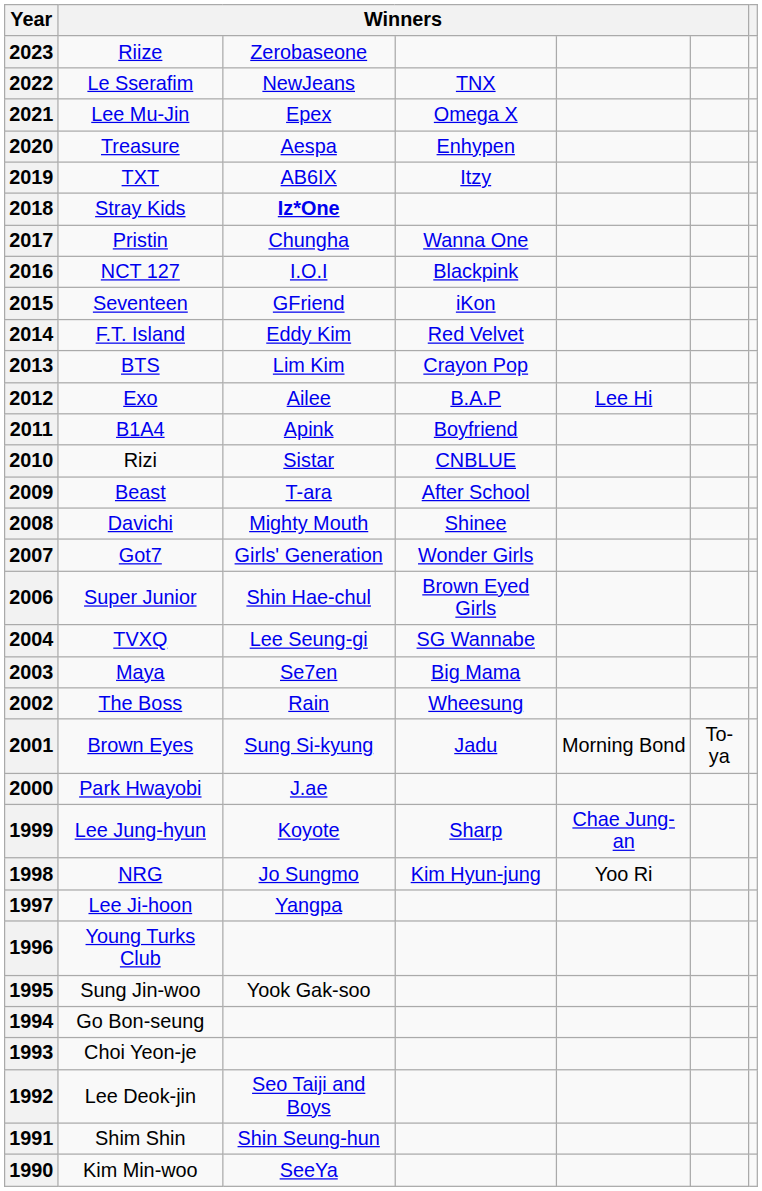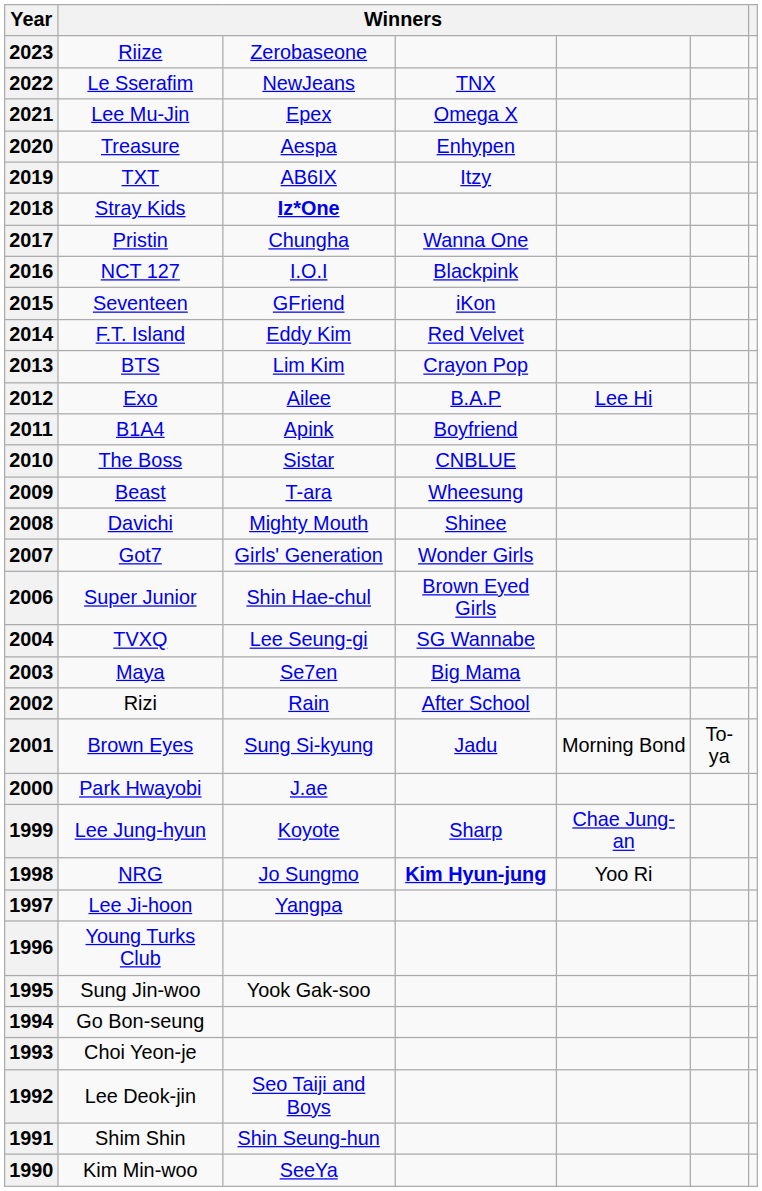 <table class="wikitable sortable plainrowheaders" style="text-align: center;">
 <tr>
 <th scope="col">Year</th>
 <th scope="col" colspan="5">Winners</th>
 <th scope="col" class="unsortable"></th>
 </tr>
 <tr>
 <th scope="row">2023</th>
 <td><a href='#'>Riize</a></td>
 <td><a href='#'>Zerobaseone</a></td>
 <td></td>
 <td></td>
 <td></td>
 <td></td>
 </tr>
 <tr>
 <th scope="row">2022</th>
 <td><a href='#'>Le Sserafim</a></td>
 <td><a href='#'>NewJeans</a></td>
 <td><a href='#'>TNX</a></td>
 <td></td>
 <td></td>
 <td></td>
 </tr>
 <tr>
 <th scope="row">2021</th>
 <td><a href='#'>Lee Mu-Jin</a></td>
 <td><a href='#'>Epex</a></td>
 <td><a href='#'>Omega X</a></td>
 <td></td>
 <td></td>
 <td></td>
 </tr>
 <tr>
 <th scope="row">2020</th>
 <td><a href='#'>Treasure</a></td>
 <td><a href='#'>Aespa</a></td>
 <td><a href='#'>Enhypen</a></td>
 <td></td>
 <td></td>
 <td></td>
 </tr>
 <tr>
 <th scope="row">2019</th>
 <td><a href='#'>TXT</a></td>
 <td><a href='#'>AB6IX</a></td>
 <td><a href='#'>Itzy</a></td>
 <td></td>
 <td></td>
 <td></td>
 </tr>
 <tr>
 <th scope="row">2018</th>
 <td><a href='#'>Stray Kids</a></td>
 <td><strong><a href='#'>Iz*One</a></strong></td>
 <td></td>
 <td></td>
 <td></td>
 <td></td>
 </tr>
 <tr>
 <th scope="row">2017</th>
 <td><a href='#'>Pristin</a></td>
 <td><a href='#'>Chungha</a></td>
 <td><a href='#'>Wanna One</a></td>
 <td></td>
 <td></td>
 <td style="text-align:center"></td>
 </tr>
 <tr>
 <th scope="row">2016</th>
 <td><a href='#'>NCT 127</a></td>
 <td><a href='#'>I.O.I</a></td>
 <td><a href='#'>Blackpink</a></td>
 <td></td>
 <td></td>
 <td style="text-align:center"></td>
 </tr>
 <tr>
 <th scope="row">2015</th>
 <td><a href='#'>Seventeen</a></td>
 <td><a href='#'>GFriend</a></td>
 <td><a href='#'>iKon</a></td>
 <td></td>
 <td></td>
 <td style="text-align:center"></td>
 </tr>
 <tr>
 <th scope="row">2014</th>
 <td><a href='#'>F.T. Island</a></td>
 <td><a href='#'>Eddy Kim</a></td>
 <td><a href='#'>Red Velvet</a></td>
 <td></td>
 <td></td>
 <td style="text-align:center"></td>
 </tr>
 <tr>
 <th scope="row">2013</th>
 <td><a href='#'>BTS</a></td>
 <td><a href='#'>Lim Kim</a></td>
 <td><a href='#'>Crayon Pop</a></td>
 <td></td>
 <td></td>
 <td style="text-align:center"></td>
 </tr>
 <tr>
 <th scope="row">2012</th>
 <td><a href='#'>Exo</a></td>
 <td><a href='#'>Ailee</a></td>
 <td><a href='#'>B.A.P</a></td>
 <td><a href='#'>Lee Hi</a></td>
 <td></td>
 <td style="text-align:center"></td>
 </tr>
 <tr>
 <th scope="row">2011</th>
 <td><a href='#'>B1A4</a></td>
 <td><a href='#'>Apink</a></td>
 <td><a href='#'>Boyfriend</a></td>
 <td></td>
 <td></td>
 <td style="text-align:center"></td>
 </tr>
 <tr>
 <th scope="row">2010</th>
-<td>Rizi</td>
+<td><a href='#'>The Boss</a></td>
 <td><a href='#'>Sistar</a></td>
 <td><a href='#'>CNBLUE</a></td>
 <td></td>
 <td></td>
 <td style="text-align:center"></td>
 </tr>
 <tr>
 <th scope="row">2009</th>
 <td><a href='#'>Beast</a></td>
 <td><a href='#'>T-ara</a></td>
-<td><a href='#'>After School</a></td>
+<td><a href='#'>Wheesung</a></td>
 <td></td>
 <td></td>
 <td style="text-align:center"></td>
 </tr>
 <tr>
 <th scope="row">2008</th>
 <td><a href='#'>Davichi</a></td>
 <td><a href='#'>Mighty Mouth</a></td>
 <td><a href='#'>Shinee</a></td>
 <td></td>
 <td></td>
 <td style="text-align:center"></td>
 </tr>
 <tr>
 <th scope="row">2007</th>
 <td><a href='#'>Got7</a></td>
 <td><a href='#'>Girls' Generation</a></td>
 <td><a href='#'>Wonder Girls</a></td>
 <td></td>
 <td></td>
 <td style="text-align:center"></td>
 </tr>
 <tr>
 <th scope="row">2006</th>
 <td><a href='#'>Super Junior</a></td>
 <td><a href='#'>Shin Hae-chul</a></td>
 <td><a href='#'>Brown Eyed Girls</a></td>
 <td></td>
 <td></td>
 <td></td>
 </tr>
 <tr>
 <th scope="row">2004</th>
 <td><a href='#'>TVXQ</a></td>
 <td><a href='#'>Lee Seung-gi</a></td>
 <td><a href='#'>SG Wannabe</a></td>
 <td></td>
 <td></td>
 <td style="text-align:center"></td>
 </tr>
 <tr>
 <th scope="row">2003</th>
 <td><a href='#'>Maya</a></td>
 <td><a href='#'>Se7en</a></td>
 <td><a href='#'>Big Mama</a></td>
 <td></td>
 <td></td>
 <td style="text-align:center"></td>
 </tr>
 <tr>
 <th scope="row">2002</th>
-<td><a href='#'>The Boss</a></td>
+<td>Rizi</td>
 <td><a href='#'>Rain</a></td>
-<td><a href='#'>Wheesung</a></td>
+<td><a href='#'>After School</a></td>
 <td></td>
 <td></td>
 <td style="text-align:center"></td>
 </tr>
 <tr>
 <th scope="row">2001</th>
 <td><a href='#'>Brown Eyes</a></td>
 <td><a href='#'>Sung Si-kyung</a></td>
 <td><a href='#'>Jadu</a></td>
 <td>Morning Bond</td>
 <td>To-ya</td>
 <td style="text-align:center"></td>
 </tr>
 <tr>
 <th scope="row">2000</th>
 <td><a href='#'>Park Hwayobi</a></td>
 <td><a href='#'>J.ae</a></td>
 <td></td>
 <td></td>
 <td></td>
 <td style="text-align:center"></td>
 </tr>
 <tr>
 <th scope="row">1999</th>
 <td><a href='#'>Lee Jung-hyun</a></td>
 <td><a href='#'>Koyote</a></td>
 <td><a href='#'>Sharp</a></td>
 <td><a href='#'>Chae Jung-an</a></td>
 <td></td>
 <td></td>
 </tr>
 <tr>
 <th scope="row">1998</th>
 <td><a href='#'>NRG</a></td>
 <td><a href='#'>Jo Sungmo</a></td>
-<td><a href='#'>Kim Hyun-jung</a></td>
+<td><strong><a href='#'>Kim Hyun-jung</a></strong></td>
 <td>Yoo Ri</td>
 <td></td>
 <td style="text-align:center"></td>
 </tr>
 <tr>
 <th scope="row">1997</th>
 <td><a href='#'>Lee Ji-hoon</a></td>
 <td><a href='#'>Yangpa</a></td>
 <td></td>
 <td></td>
 <td></td>
 <td style="text-align:center"></td>
 </tr>
 <tr>
 <th scope="row">1996</th>
 <td><a href='#'>Young Turks Club</a></td>
 <td></td>
 <td></td>
 <td></td>
 <td></td>
 <td style="text-align:center"></td>
 </tr>
 <tr>
 <th scope="row">1995</th>
 <td>Sung Jin-woo</td>
 <td>Yook Gak-soo</td>
 <td></td>
 <td></td>
 <td></td>
 <td style="text-align:center"></td>
 </tr>
 <tr>
 <th scope="row">1994</th>
 <td>Go Bon-seung</td>
 <td></td>
 <td></td>
 <td></td>
 <td></td>
 <td style="text-align:center"></td>
 </tr>
 <tr>
 <th scope="row">1993</th>
 <td>Choi Yeon-je</td>
 <td></td>
 <td></td>
 <td></td>
 <td></td>
 <td style="text-align:center"></td>
 </tr>
 <tr>
 <th scope="row">1992</th>
 <td>Lee Deok-jin</td>
 <td><a href='#'>Seo Taiji and Boys</a></td>
 <td></td>
 <td></td>
 <td></td>
 <td style="text-align:center"></td>
 </tr>
 <tr>
 <th scope="row">1991</th>
 <td>Shim Shin</td>
 <td><a href='#'>Shin Seung-hun</a></td>
 <td></td>
 <td></td>
 <td></td>
 <td style="text-align:center"></td>
 </tr>
 <tr>
 <th scope="row">1990</th>
 <td>Kim Min-woo</td>
 <td><a href='#'>SeeYa</a></td>
 <td></td>
 <td></td>
 <td></td>
 <td style="text-align:center"></td>
 </tr>
 </table>
